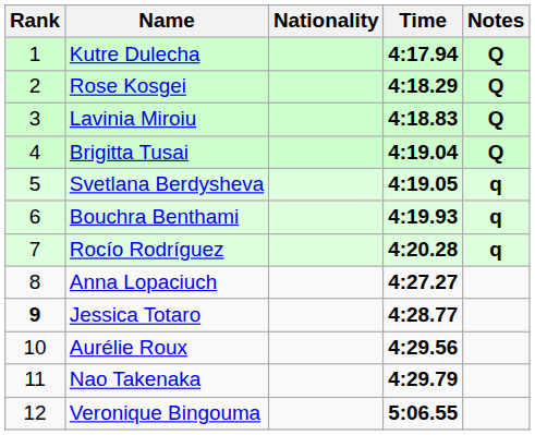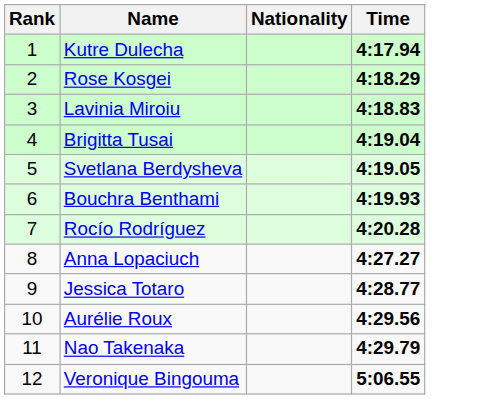 <table class="wikitable sortable" style="text-align:center">
 <tr>
 <th>Rank</th>
 <th>Name</th>
 <th>Nationality</th>
 <th>Time</th>
-<th>Notes</th>
 </tr>
 <tr bgcolor=ccffcc>
 <td>1</td>
 <td align=left><a href='#'>Kutre Dulecha</a></td>
 <td align=left></td>
 <td><strong>4:17.94</strong></td>
-<td><strong>Q</strong></td>
 </tr>
 <tr bgcolor=ccffcc>
 <td>2</td>
 <td align=left><a href='#'>Rose Kosgei</a></td>
 <td align=left></td>
 <td><strong>4:18.29</strong></td>
-<td><strong>Q</strong></td>
 </tr>
 <tr bgcolor=ccffcc>
 <td>3</td>
 <td align=left><a href='#'>Lavinia Miroiu</a></td>
 <td align=left></td>
 <td><strong>4:18.83</strong></td>
-<td><strong>Q</strong></td>
 </tr>
 <tr bgcolor=ccffcc>
 <td>4</td>
 <td align=left><a href='#'>Brigitta Tusai</a></td>
 <td align=left></td>
 <td><strong>4:19.04</strong></td>
-<td><strong>Q</strong></td>
 </tr>
 <tr bgcolor=ddffdd>
 <td>5</td>
 <td align=left><a href='#'>Svetlana Berdysheva</a></td>
 <td align=left></td>
 <td><strong>4:19.05</strong></td>
-<td><strong>q</strong></td>
 </tr>
 <tr bgcolor=ddffdd>
 <td>6</td>
 <td align=left><a href='#'>Bouchra Benthami</a></td>
 <td align=left></td>
 <td><strong>4:19.93</strong></td>
-<td><strong>q</strong></td>
 </tr>
 <tr bgcolor=ddffdd>
 <td>7</td>
 <td align=left><a href='#'>Rocío Rodríguez</a></td>
 <td align=left></td>
 <td><strong>4:20.28</strong></td>
-<td><strong>q</strong></td>
 </tr>
 <tr>
 <td>8</td>
 <td align=left><a href='#'>Anna Lopaciuch</a></td>
 <td align=left></td>
 <td><strong>4:27.27</strong></td>
-<td></td>
 </tr>
 <tr>
-<td><strong>9</strong></td>
+<td>9</td>
 <td align=left><a href='#'>Jessica Totaro</a></td>
 <td align=left></td>
 <td><strong>4:28.77</strong></td>
-<td></td>
 </tr>
 <tr>
 <td>10</td>
 <td align=left><a href='#'>Aurélie Roux</a></td>
 <td align=left></td>
 <td><strong>4:29.56</strong></td>
-<td></td>
 </tr>
 <tr>
 <td>11</td>
 <td align=left><a href='#'>Nao Takenaka</a></td>
 <td align=left></td>
 <td><strong>4:29.79</strong></td>
-<td></td>
 </tr>
 <tr>
 <td>12</td>
 <td align=left><a href='#'>Veronique Bingouma</a></td>
 <td align=left></td>
 <td><strong>5:06.55</strong></td>
-<td></td>
 </tr>
 </table>
